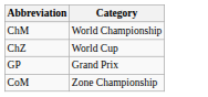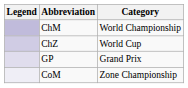 <table class="wikitable sortable" style="font-size: 85%">
 <tr>
+<th>Legend</th>
 <th>Abbreviation</th>
 <th>Category</th>
 </tr>
 <tr>
+<td bgcolor="#C0bbdb"></td>
 <td>ChM</td>
 <td>World Championship</td>
 </tr>
 <tr>
+<td bgcolor="#D0CCE4"></td>
 <td>ChZ</td>
 <td>World Cup</td>
 </tr>
 <tr>
+<td bgcolor="#E0DDED"></td>
 <td>GP</td>
 <td>Grand Prix</td>
 </tr>
 <tr>
+<td bgcolor="#EFEEF6"></td>
 <td>CoM</td>
 <td>Zone Championship</td>
 </tr>
 </table>
